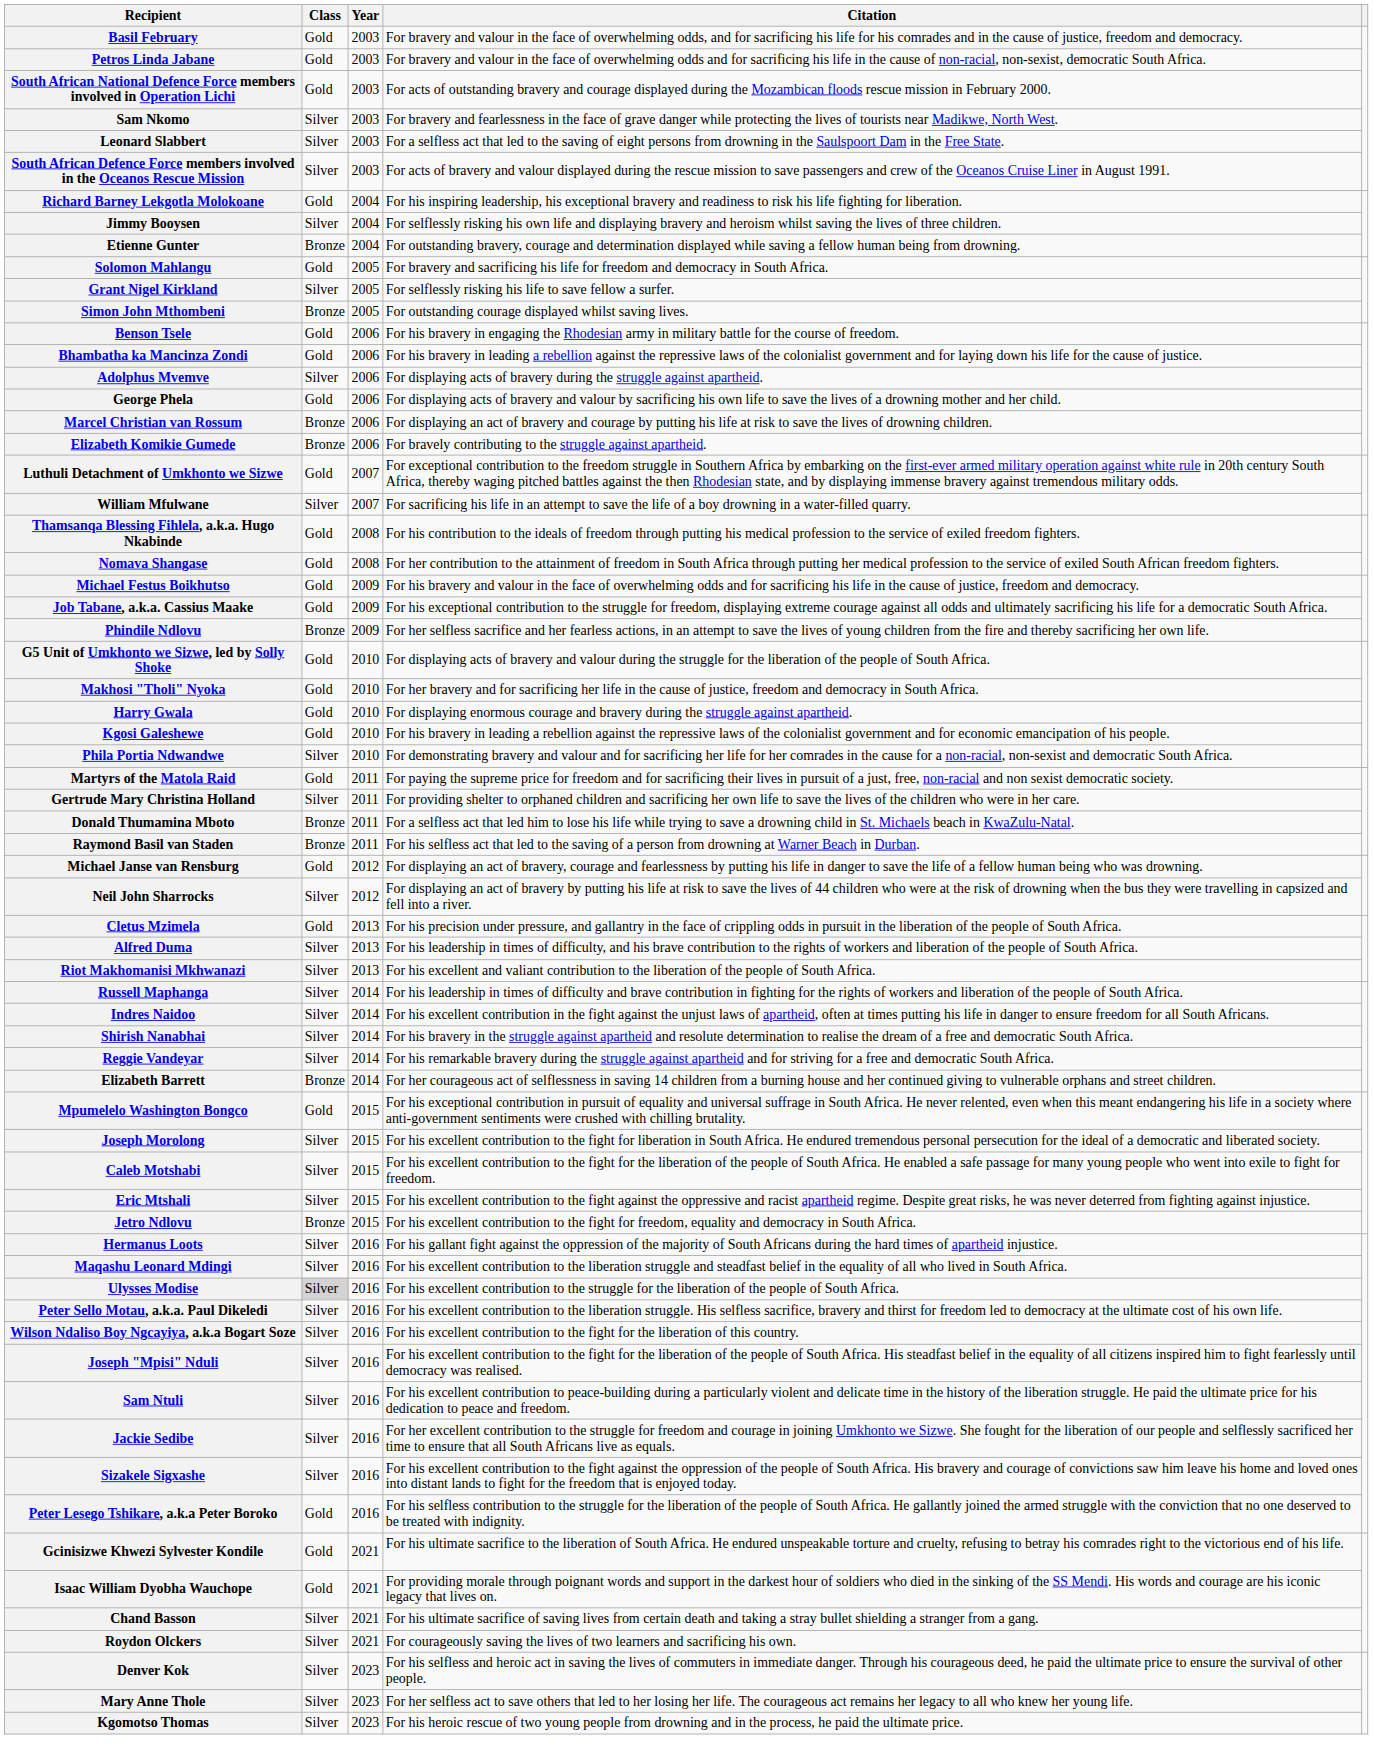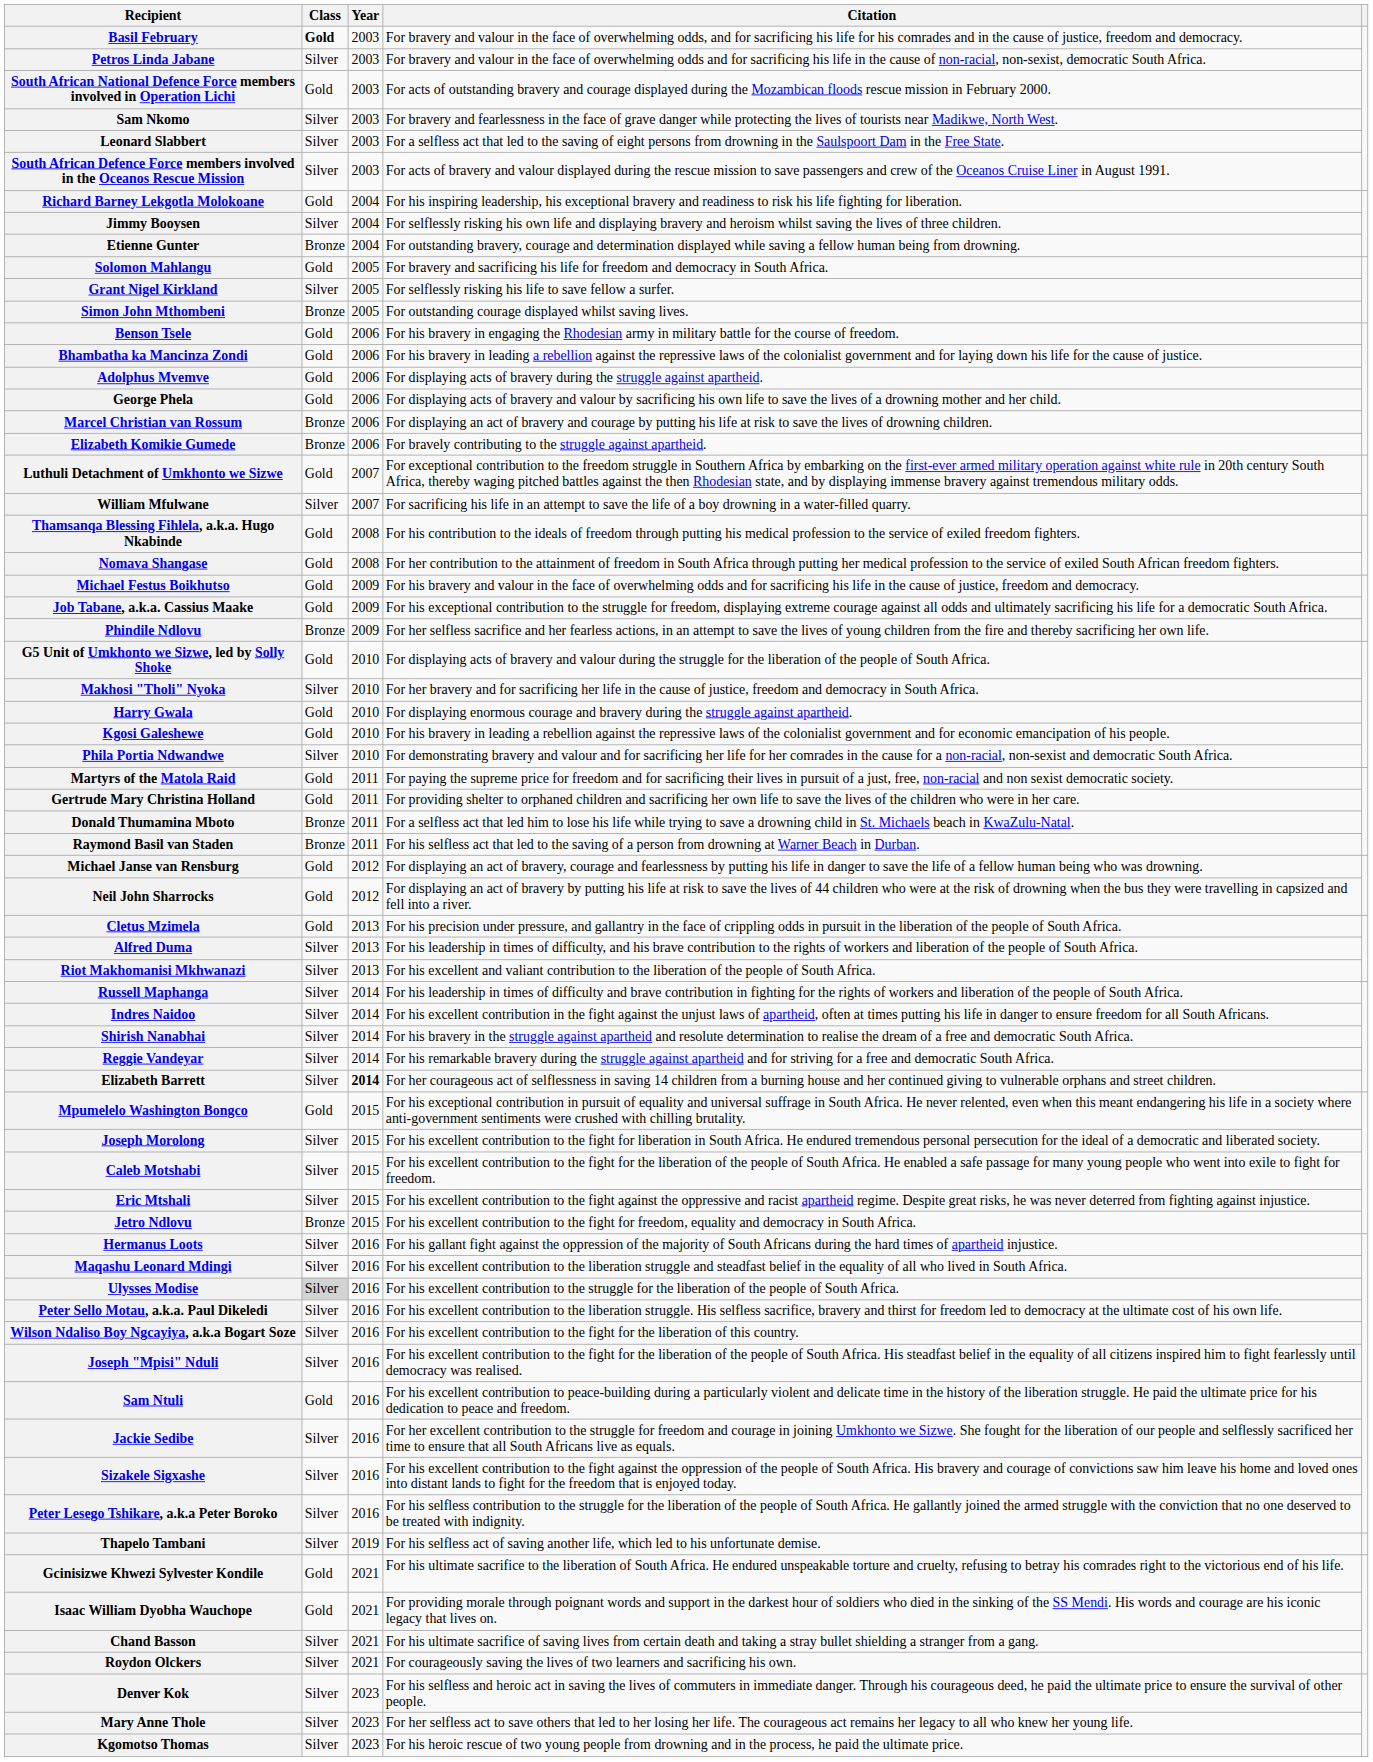 <table class="wikitable sortable plainrowheaders mw-collapsible">
 <tr>
 <th>Recipient</th>
 <th>Class</th>
 <th>Year</th>
 <th class="unsortable">Citation</th>
 <th class="unsortable"></th>
 </tr>
 <tr>
 <th scope="row"><a href='#'>Basil February</a> </th>
-<td>Gold</td>
+<td><strong>Gold</strong></td>
 <td>2003</td>
 <td>For bravery and valour in the face of overwhelming odds, and for sacrificing his life for his comrades and in the cause of justice, freedom and democracy.</td>
 <td rowspan="6"></td>
 </tr>
 <tr>
 <th scope="row"><a href='#'>Petros Linda Jabane</a> </th>
-<td>Gold</td>
+<td>Silver</td>
 <td>2003</td>
 <td>For bravery and valour in the face of overwhelming odds and for sacrificing his life in the cause of <a href='#'>non-racial</a>, non-sexist, democratic South Africa.</td>
 </tr>
 <tr>
 <th scope="row"><a href='#'>South African National Defence Force</a> members involved in <a href='#'>Operation Lichi</a></th>
 <td>Gold</td>
 <td>2003</td>
 <td>For acts of outstanding bravery and courage displayed during the <a href='#'>Mozambican floods</a> rescue mission in February 2000.</td>
 </tr>
 <tr>
 <th scope="row">Sam Nkomo</th>
 <td>Silver</td>
 <td>2003</td>
 <td>For bravery and fearlessness in the face of grave danger while protecting the lives of tourists near <a href='#'>Madikwe, North West</a>.</td>
 </tr>
 <tr>
 <th scope="row">Leonard Slabbert</th>
 <td>Silver</td>
 <td>2003</td>
 <td>For a selfless act that led to the saving of eight persons from drowning in the <a href='#'>Saulspoort Dam</a> in the <a href='#'>Free State</a>.</td>
 </tr>
 <tr>
 <th scope="row"><a href='#'>South African Defence Force</a> members involved in the <a href='#'>Oceanos Rescue Mission</a></th>
 <td>Silver</td>
 <td>2003</td>
 <td>For acts of bravery and valour displayed during the rescue mission to save passengers and crew of the <a href='#'>Oceanos Cruise Liner</a> in August 1991.</td>
 </tr>
 <tr>
 <th scope="row"><a href='#'>Richard Barney Lekgotla Molokoane</a> </th>
 <td>Gold</td>
 <td>2004</td>
 <td>For his inspiring leadership, his exceptional bravery and readiness to risk his life fighting for liberation.</td>
 <td rowspan="3"></td>
 </tr>
 <tr>
 <th scope="row">Jimmy Booysen</th>
 <td>Silver</td>
 <td>2004</td>
 <td>For selflessly risking his own life and displaying bravery and heroism whilst saving the lives of three children.</td>
 </tr>
 <tr>
 <th scope="row">Etienne Gunter</th>
 <td>Bronze</td>
 <td>2004</td>
 <td>For outstanding bravery, courage and determination displayed while saving a fellow human being from drowning.</td>
 </tr>
 <tr>
 <th scope="row"><a href='#'>Solomon Mahlangu</a> </th>
 <td>Gold</td>
 <td>2005</td>
 <td>For bravery and sacrificing his life for freedom and democracy in South Africa.</td>
 <td rowspan="3"></td>
 </tr>
 <tr>
 <th scope="row"><a href='#'>Grant Nigel Kirkland</a></th>
 <td>Silver</td>
 <td>2005</td>
 <td>For selflessly risking his life to save fellow a surfer.</td>
 </tr>
 <tr>
 <th scope="row"><a href='#'>Simon John Mthombeni</a></th>
 <td>Bronze</td>
 <td>2005</td>
 <td>For outstanding courage displayed whilst saving lives.</td>
 </tr>
 <tr>
 <th scope="row"><a href='#'>Benson Tsele</a> </th>
 <td>Gold</td>
 <td>2006</td>
 <td>For his bravery in engaging the <a href='#'>Rhodesian</a> army in military battle for the course of freedom.</td>
 <td rowspan="6"></td>
 </tr>
 <tr>
 <th scope="row"><a href='#'>Bhambatha ka Mancinza Zondi</a> </th>
 <td>Gold</td>
 <td>2006</td>
 <td>For his bravery in leading <a href='#'>a rebellion</a> against the repressive laws of the colonialist government and for laying down his life for the cause of justice.</td>
 </tr>
 <tr>
 <th scope="row"><a href='#'>Adolphus Mvemve</a> </th>
-<td>Silver</td>
+<td>Gold</td>
 <td>2006</td>
 <td>For displaying acts of bravery during the <a href='#'>struggle against apartheid</a>.</td>
 </tr>
 <tr>
 <th scope="row">George Phela </th>
 <td>Gold</td>
 <td>2006</td>
 <td>For displaying acts of bravery and valour by sacrificing his own life to save the lives of a drowning mother and her child.</td>
 </tr>
 <tr>
 <th scope="row"><a href='#'>Marcel Christian van Rossum</a></th>
 <td>Bronze</td>
 <td>2006</td>
 <td>For displaying an act of bravery and courage by putting his life at risk to save the lives of drowning children.</td>
 </tr>
 <tr>
 <th scope="row"><a href='#'>Elizabeth Komikie Gumede</a></th>
 <td>Bronze</td>
 <td>2006</td>
 <td>For bravely contributing to the <a href='#'>struggle against apartheid</a>.</td>
 </tr>
 <tr>
 <th scope="row">Luthuli Detachment of <a href='#'>Umkhonto we Sizwe</a></th>
 <td>Gold</td>
 <td>2007</td>
 <td>For exceptional contribution to the freedom struggle in Southern Africa by embarking on the <a href='#'>first-ever armed military operation against white rule</a> in 20th century South Africa, thereby waging pitched battles against the then <a href='#'>Rhodesian</a> state, and by displaying immense bravery against tremendous military odds.</td>
 <td rowspan="2"></td>
 </tr>
 <tr>
 <th scope="row">William Mfulwane </th>
 <td>Silver</td>
 <td>2007</td>
 <td>For sacrificing his life in an attempt to save the life of a boy drowning in a water-filled quarry.</td>
 </tr>
 <tr>
 <th scope="row"><a href='#'>Thamsanqa Blessing Fihlela</a>, a.k.a. Hugo Nkabinde </th>
 <td>Gold</td>
 <td>2008</td>
 <td>For his contribution to the ideals of freedom through putting his medical profession to the service of exiled freedom fighters.</td>
 <td rowspan="2"></td>
 </tr>
 <tr>
 <th scope="row"><a href='#'>Nomava Shangase</a> </th>
 <td>Gold</td>
 <td>2008</td>
 <td>For her contribution to the attainment of freedom in South Africa through putting her medical profession to the service of exiled South African freedom fighters.</td>
 </tr>
 <tr>
 <th scope="row"><a href='#'>Michael Festus Boikhutso</a> </th>
 <td>Gold</td>
 <td>2009</td>
 <td>For his bravery and valour in the face of overwhelming odds and for sacrificing his life in the cause of justice, freedom and democracy.</td>
 <td rowspan="3"></td>
 </tr>
 <tr>
 <th scope="row"><a href='#'>Job Tabane</a>, a.k.a. Cassius Maake </th>
 <td>Gold</td>
 <td>2009</td>
 <td>For his exceptional contribution to the struggle for freedom, displaying extreme courage against all odds and ultimately sacrificing his life for a democratic South Africa.</td>
 </tr>
 <tr>
 <th scope="row"><a href='#'>Phindile Ndlovu</a> </th>
 <td>Bronze</td>
 <td>2009</td>
 <td>For her selfless sacrifice and her fearless actions, in an attempt to save the lives of young children from the fire and thereby sacrificing her own life.</td>
 </tr>
 <tr>
 <th scope="row">G5 Unit of <a href='#'>Umkhonto we Sizwe</a>, led by <a href='#'>Solly Shoke</a></th>
 <td>Gold</td>
 <td>2010</td>
 <td>For displaying acts of bravery and valour during the struggle for the liberation of the people of South Africa.</td>
 <td rowspan="5"></td>
 </tr>
 <tr>
 <th scope="row"><a href='#'>Makhosi "Tholi" Nyoka</a> </th>
-<td>Gold</td>
+<td>Silver</td>
 <td>2010</td>
 <td>For her bravery and for sacrificing her life in the cause of justice, freedom and democracy in South Africa.</td>
 </tr>
 <tr>
 <th scope="row"><a href='#'>Harry Gwala</a> </th>
 <td>Gold</td>
 <td>2010</td>
 <td>For displaying enormous courage and bravery during the <a href='#'>struggle against apartheid</a>.</td>
 </tr>
 <tr>
 <th scope="row"><a href='#'>Kgosi Galeshewe</a> </th>
 <td>Gold</td>
 <td>2010</td>
 <td>For his bravery in leading a rebellion against the repressive laws of the colonialist government and for economic emancipation of his people.</td>
 </tr>
 <tr>
 <th scope="row"><a href='#'>Phila Portia Ndwandwe</a> </th>
 <td>Silver</td>
 <td>2010</td>
 <td>For demonstrating bravery and valour and for sacrificing her life for her comrades in the cause for a <a href='#'>non-racial</a>, non-sexist and democratic South Africa.</td>
 </tr>
 <tr>
 <th scope="row">Martyrs of the <a href='#'>Matola Raid</a> </th>
 <td>Gold</td>
 <td>2011</td>
 <td>For paying the supreme price for freedom and for sacrificing their lives in pursuit of a just, free, <a href='#'>non-racial</a> and non sexist democratic society.</td>
 <td rowspan="4"></td>
 </tr>
 <tr>
 <th scope="row">Gertrude Mary Christina Holland </th>
-<td>Silver</td>
+<td>Gold</td>
 <td>2011</td>
 <td>For providing shelter to orphaned children and sacrificing her own life to save the lives of the children who were in her care.</td>
 </tr>
 <tr>
 <th scope="row">Donald Thumamina Mboto </th>
 <td>Bronze</td>
 <td>2011</td>
 <td>For a selfless act that led him to lose his life while trying to save a drowning child in <a href='#'>St. Michaels</a> beach in <a href='#'>KwaZulu-Natal</a>.</td>
 </tr>
 <tr>
 <th scope="row">Raymond Basil van Staden </th>
 <td>Bronze</td>
 <td>2011</td>
 <td>For his selfless act that led to the saving of a person from drowning at <a href='#'>Warner Beach</a> in <a href='#'>Durban</a>.</td>
 </tr>
 <tr>
 <th scope="row">Michael Janse van Rensburg </th>
 <td>Gold</td>
 <td>2012</td>
 <td>For displaying an act of bravery, courage and fearlessness by putting his life in danger to save the life of a fellow human being who was drowning.</td>
 <td rowspan="2"></td>
 </tr>
 <tr>
 <th scope="row">Neil John Sharrocks</th>
-<td>Silver</td>
+<td>Gold</td>
 <td>2012</td>
 <td>For displaying an act of bravery by putting his life at risk to save the lives of 44 children who were at the risk of drowning when the bus they were travelling in capsized and fell into a river.</td>
 </tr>
 <tr>
 <th scope="row"><a href='#'>Cletus Mzimela</a></th>
 <td>Gold</td>
 <td>2013</td>
 <td>For his precision under pressure, and gallantry in the face of crippling odds in pursuit in the liberation of the people of South Africa.  </td>
 <td rowspan="3"></td>
 </tr>
 <tr>
 <th scope="row"><a href='#'>Alfred Duma</a></th>
 <td>Silver</td>
 <td>2013</td>
 <td>For his leadership in times of difficulty, and his brave contribution to the rights of workers and liberation of the people of South Africa.</td>
 </tr>
 <tr>
 <th scope="row"><a href='#'>Riot Makhomanisi Mkhwanazi</a></th>
 <td>Silver</td>
 <td>2013</td>
 <td>For his excellent and valiant contribution to the liberation of the people of South Africa.</td>
 </tr>
 <tr>
 <th scope="row"><a href='#'>Russell Maphanga</a></th>
 <td>Silver</td>
 <td>2014</td>
 <td>For his leadership in times of difficulty and brave contribution in fighting for the rights of workers and liberation of the people of South Africa.</td>
 <td rowspan="5"></td>
 </tr>
 <tr>
 <th scope="row"><a href='#'>Indres Naidoo</a></th>
 <td>Silver</td>
 <td>2014</td>
 <td>For his excellent contribution in the fight against the unjust laws of <a href='#'>apartheid</a>, often at times putting his life in danger to ensure freedom for all South Africans.</td>
 </tr>
 <tr>
 <th scope="row"><a href='#'>Shirish Nanabhai</a></th>
 <td>Silver</td>
 <td>2014</td>
 <td>For his bravery in the <a href='#'>struggle against apartheid</a> and resolute determination to realise the dream of a free and democratic South Africa.</td>
 </tr>
 <tr>
 <th scope="row"><a href='#'>Reggie Vandeyar</a></th>
 <td>Silver</td>
 <td>2014</td>
 <td>For his remarkable bravery during the <a href='#'>struggle against apartheid</a> and for striving for a free and democratic South Africa.</td>
 </tr>
 <tr>
 <th scope="row">Elizabeth Barrett</th>
-<td>Bronze</td>
-<td>2014</td>
+<td>Silver</td>
+<td><strong>2014</strong></td>
 <td>For her courageous act of selflessness in saving 14 children from a burning house and her continued giving to vulnerable orphans and street children.</td>
 </tr>
 <tr>
 <th scope="row"><a href='#'>Mpumelelo Washington Bongco</a> </th>
 <td>Gold</td>
 <td>2015</td>
 <td>For his exceptional contribution in pursuit of equality and universal suffrage in South Africa. He never relented, even when this meant endangering his life in a society where anti-government sentiments were crushed with chilling brutality.</td>
 <td rowspan="5"></td>
 </tr>
 <tr>
 <th scope="row"><a href='#'>Joseph Morolong</a> </th>
 <td>Silver</td>
 <td>2015</td>
 <td>For his excellent contribution to the fight for liberation in South Africa. He endured tremendous personal persecution for the ideal of a democratic and liberated society.</td>
 </tr>
 <tr>
 <th scope="row"><a href='#'>Caleb Motshabi</a></th>
 <td>Silver</td>
 <td>2015</td>
 <td>For his excellent contribution to the fight for the liberation of the people of South Africa. He enabled a safe passage for many young people who went into exile to fight for freedom.</td>
 </tr>
 <tr>
 <th scope="row"><a href='#'>Eric Mtshali</a></th>
 <td>Silver</td>
 <td>2015</td>
 <td>For his excellent contribution to the fight against the oppressive and racist <a href='#'>apartheid</a> regime. Despite great risks, he was never deterred from fighting against injustice.</td>
 </tr>
 <tr>
 <th scope="row"><a href='#'>Jetro Ndlovu</a></th>
 <td>Bronze</td>
 <td>2015</td>
 <td>For his excellent contribution to the fight for freedom, equality and democracy in South Africa.</td>
 </tr>
 <tr>
 <th scope="row"><a href='#'>Hermanus Loots</a> </th>
 <td>Silver</td>
 <td>2016</td>
 <td>For his gallant fight against the oppression of the majority of South Africans during the hard times of <a href='#'>apartheid</a> injustice.</td>
 <td rowspan="10"></td>
 </tr>
 <tr>
 <th scope="row"><a href='#'>Maqashu Leonard Mdingi</a> </th>
 <td>Silver</td>
 <td>2016</td>
 <td>For his excellent contribution to the liberation struggle and steadfast belief in the equality of all who lived in South Africa.</td>
 </tr>
 <tr>
 <th scope="row"><a href='#'>Ulysses Modise</a> </th>
 <td style="background: lightgrey;">Silver</td>
 <td>2016</td>
 <td>For his excellent contribution to the struggle for the liberation of the people of South Africa.</td>
 </tr>
 <tr>
 <th scope="row"><a href='#'>Peter Sello Motau</a>, a.k.a. Paul Dikeledi </th>
 <td>Silver</td>
 <td>2016</td>
 <td>For his excellent contribution to the liberation struggle. His selfless sacrifice, bravery and thirst for freedom led to democracy at the ultimate cost of his own life.</td>
 </tr>
 <tr>
 <th scope="row"><a href='#'>Wilson Ndaliso Boy Ngcayiya</a>, a.k.a Bogart Soze </th>
 <td>Silver</td>
 <td>2016</td>
 <td>For his excellent contribution to the fight for the liberation of this country.</td>
 </tr>
 <tr>
 <th scope="row"><a href='#'>Joseph "Mpisi" Nduli</a> </th>
 <td>Silver</td>
 <td>2016</td>
 <td>For his excellent contribution to the fight for the liberation of the people of South Africa. His steadfast belief in the equality of all citizens inspired him to fight fearlessly until democracy was realised.</td>
 </tr>
 <tr>
 <th scope="row"><a href='#'>Sam Ntuli</a> </th>
-<td>Silver</td>
+<td>Gold</td>
 <td>2016</td>
 <td>For his excellent contribution to peace-building during a particularly violent and delicate time in the history of the liberation struggle. He paid the ultimate price for his dedication to peace and freedom.</td>
 </tr>
 <tr>
 <th scope="row"><a href='#'>Jackie Sedibe</a></th>
 <td>Silver</td>
 <td>2016</td>
 <td>For her excellent contribution to the struggle for freedom and courage in joining <a href='#'>Umkhonto we Sizwe</a>. She fought for the liberation of our people and selflessly sacrificed her time to ensure that all South Africans live as equals.</td>
 </tr>
 <tr>
 <th scope="row"><a href='#'>Sizakele Sigxashe</a> </th>
 <td>Silver</td>
 <td>2016</td>
 <td>For his excellent contribution to the fight against the oppression of the people of South Africa. His bravery and courage of convictions saw him leave his home and loved ones into distant lands to fight for the freedom that is enjoyed today.</td>
 </tr>
 <tr>
 <th scope="row"><a href='#'>Peter Lesego Tshikare</a>, a.k.a Peter Boroko </th>
-<td>Gold</td>
+<td>Silver</td>
 <td>2016</td>
 <td>For his selfless contribution to the struggle for the liberation of the people of South Africa. He gallantly joined the armed struggle with the conviction that no one deserved to be treated with indignity.</td>
+</tr>
+<tr>
+<th scope="row">Thapelo Tambani </th>
+<td>Silver</td>
+<td>2019</td>
+<td>For his selfless act of saving another life, which led to his unfortunate demise.</td>
+<td></td>
 </tr>
 <tr>
 <th scope="row">Gcinisizwe Khwezi Sylvester Kondile </th>
 <td>Gold</td>
 <td>2021</td>
 <td>For his ultimate sacrifice to the liberation of South Africa. He endured unspeakable torture and cruelty, refusing to betray his comrades right to the victorious end of his life.      </td>
 <td rowspan="4"></td>
 </tr>
 <tr>
 <th scope="row">Isaac William Dyobha Wauchope </th>
 <td>Gold</td>
 <td>2021</td>
 <td>For providing morale through poignant words and support in the darkest hour of soldiers who died in the sinking of the <a href='#'>SS Mendi</a>. His words and courage are his iconic legacy that lives on.</td>
 </tr>
 <tr>
 <th scope="row">Chand Basson </th>
 <td>Silver</td>
 <td>2021</td>
 <td>For his ultimate sacrifice of saving lives from certain death and taking a stray bullet shielding a stranger from a gang.</td>
 </tr>
 <tr>
 <th scope="row">Roydon Olckers </th>
 <td>Silver</td>
 <td>2021</td>
 <td>For courageously saving the lives of two learners and sacrificing his own.</td>
 </tr>
 <tr>
 <th scope="row">Denver Kok </th>
 <td>Silver</td>
 <td>2023</td>
 <td>For his selfless and heroic act in saving the lives of commuters in immediate danger. Through his courageous deed, he paid the ultimate price to ensure the survival of other people.</td>
 <td rowspan="3"></td>
 </tr>
 <tr>
 <th scope="row">Mary Anne Thole </th>
 <td>Silver</td>
 <td>2023</td>
 <td>For her selfless act to save others that led to her losing her life. The courageous act remains her legacy to all who knew her young life.</td>
 </tr>
 <tr>
 <th scope="row">Kgomotso Thomas </th>
 <td>Silver</td>
 <td>2023</td>
 <td>For his heroic rescue of two young people from drowning and in the process, he paid the ultimate price.</td>
 </tr>
 </table>
